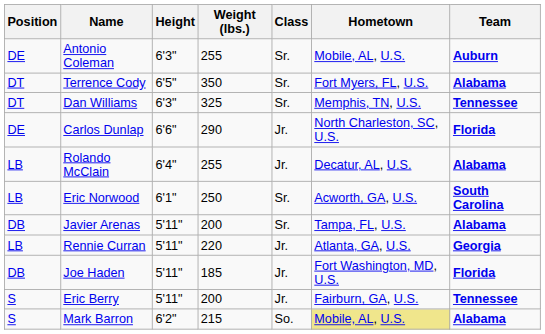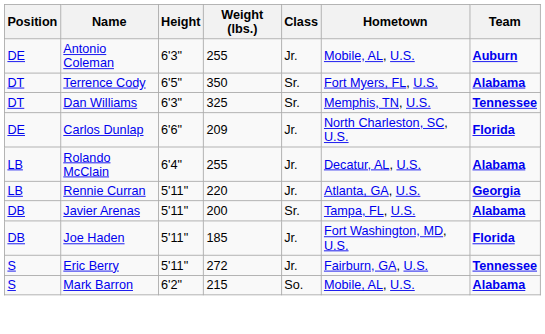 <table class="wikitable" style="font-size: 90%">
 <tr>
 <th>Position</th>
 <th>Name</th>
 <th>Height</th>
 <th>Weight (lbs.)</th>
 <th>Class</th>
 <th>Hometown</th>
 <th>Team</th>
 </tr>
 <tr>
 <td><a href='#'>DE</a></td>
 <td><a href='#'>Antonio Coleman</a></td>
 <td>6'3"</td>
 <td>255</td>
-<td>Sr.</td>
+<td>Jr.</td>
 <td><a href='#'>Mobile, AL</a>, <a href='#'>U.S.</a></td>
 <td><strong><a href='#'>Auburn</a></strong></td>
 </tr>
 <tr>
 <td><a href='#'>DT</a></td>
 <td><a href='#'>Terrence Cody</a></td>
 <td>6'5"</td>
 <td>350</td>
 <td>Sr.</td>
 <td><a href='#'>Fort Myers, FL</a>, <a href='#'>U.S.</a></td>
 <td><strong><a href='#'>Alabama</a></strong></td>
 </tr>
 <tr>
 <td><a href='#'>DT</a></td>
 <td><a href='#'>Dan Williams</a></td>
 <td>6'3"</td>
 <td>325</td>
 <td>Sr.</td>
 <td><a href='#'>Memphis, TN</a>, <a href='#'>U.S.</a></td>
 <td><strong><a href='#'>Tennessee</a></strong></td>
 </tr>
 <tr>
 <td><a href='#'>DE</a></td>
 <td><a href='#'>Carlos Dunlap</a></td>
 <td>6'6"</td>
-<td>290</td>
+<td>209</td>
 <td>Jr.</td>
 <td><a href='#'>North Charleston, SC</a>, <a href='#'>U.S.</a></td>
 <td><strong><a href='#'>Florida</a></strong></td>
 </tr>
 <tr>
 <td><a href='#'>LB</a></td>
 <td><a href='#'>Rolando McClain</a></td>
 <td>6'4"</td>
 <td>255</td>
 <td>Jr.</td>
 <td><a href='#'>Decatur, AL</a>, <a href='#'>U.S.</a></td>
 <td><strong><a href='#'>Alabama</a></strong></td>
 </tr>
 <tr>
 <td><a href='#'>LB</a></td>
-<td><a href='#'>Eric Norwood</a></td>
-<td>6'1"</td>
-<td>250</td>
-<td>Sr.</td>
-<td><a href='#'>Acworth, GA</a>, <a href='#'>U.S.</a></td>
-<td><strong><a href='#'>South Carolina</a></strong></td>
+<td><a href='#'>Rennie Curran</a></td>
+<td>5'11"</td>
+<td>220</td>
+<td>Jr.</td>
+<td><a href='#'>Atlanta, GA</a>, <a href='#'>U.S.</a></td>
+<td><strong><a href='#'>Georgia</a></strong></td>
 </tr>
 <tr>
 <td><a href='#'>DB</a></td>
 <td><a href='#'>Javier Arenas</a></td>
 <td>5'11"</td>
 <td>200</td>
 <td>Sr.</td>
 <td><a href='#'>Tampa, FL</a>, <a href='#'>U.S.</a></td>
 <td><strong><a href='#'>Alabama</a></strong></td>
-</tr>
-<tr>
-<td><a href='#'>LB</a></td>
-<td><a href='#'>Rennie Curran</a></td>
-<td>5'11"</td>
-<td>220</td>
-<td>Jr.</td>
-<td><a href='#'>Atlanta, GA</a>, <a href='#'>U.S.</a></td>
-<td><strong><a href='#'>Georgia</a></strong></td>
 </tr>
 <tr>
 <td><a href='#'>DB</a></td>
 <td><a href='#'>Joe Haden</a></td>
 <td>5'11"</td>
 <td>185</td>
 <td>Jr.</td>
 <td><a href='#'>Fort Washington, MD</a>, <a href='#'>U.S.</a></td>
 <td><strong><a href='#'>Florida</a></strong></td>
 </tr>
 <tr>
 <td><a href='#'>S</a></td>
 <td><a href='#'>Eric Berry</a></td>
 <td>5'11"</td>
-<td>200</td>
+<td>272</td>
 <td>Jr.</td>
 <td><a href='#'>Fairburn, GA</a>, <a href='#'>U.S.</a></td>
 <td><strong><a href='#'>Tennessee</a></strong></td>
 </tr>
 <tr>
 <td><a href='#'>S</a></td>
 <td><a href='#'>Mark Barron</a></td>
 <td>6'2"</td>
 <td>215</td>
 <td>So.</td>
-<td style="background: khaki;"><a href='#'>Mobile, AL</a>, <a href='#'>U.S.</a></td>
+<td><a href='#'>Mobile, AL</a>, <a href='#'>U.S.</a></td>
 <td><strong><a href='#'>Alabama</a></strong></td>
 </tr>
 </table>
